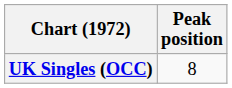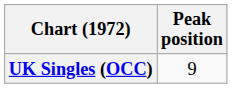 <table class="wikitable plainrowheaders">
 <tr>
 <th scope="col">Chart (1972)</th>
 <th scope="col">Peak<br>position</th>
 </tr>
 <tr>
 <th scope="row"><a href='#'>UK Singles</a> (<a href='#'>OCC</a>)</th>
-<td style="text-align:center;">8</td>
+<td style="text-align:center;">9</td>
 </tr>
 </table>
